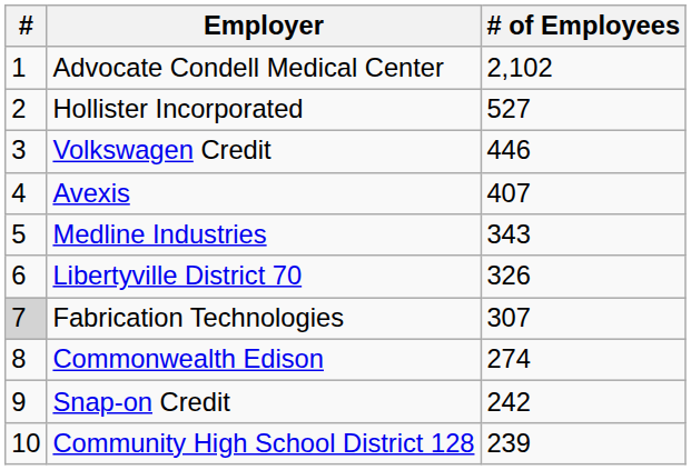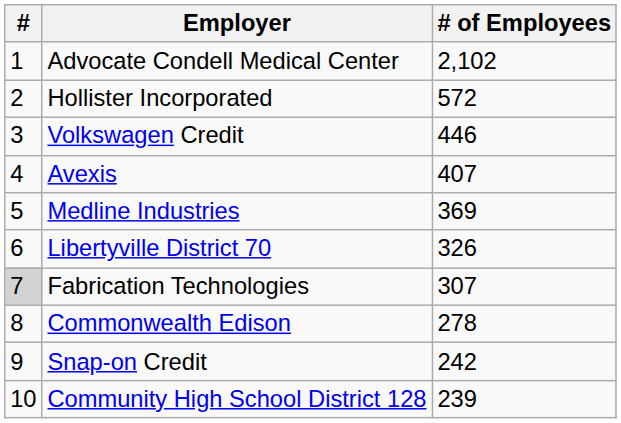 <table class="wikitable">
 <tr>
 <th>#</th>
 <th>Employer</th>
 <th># of Employees</th>
 </tr>
 <tr>
 <td>1</td>
 <td>Advocate Condell Medical Center</td>
 <td>2,102</td>
 </tr>
 <tr>
 <td>2</td>
 <td>Hollister Incorporated</td>
-<td>527</td>
+<td>572</td>
 </tr>
 <tr>
 <td>3</td>
 <td><a href='#'>Volkswagen</a> Credit</td>
 <td>446</td>
 </tr>
 <tr>
 <td>4</td>
 <td><a href='#'>Avexis</a></td>
 <td>407</td>
 </tr>
 <tr>
 <td>5</td>
 <td><a href='#'>Medline Industries</a></td>
-<td>343</td>
+<td>369</td>
 </tr>
 <tr>
 <td>6</td>
 <td><a href='#'>Libertyville District 70</a></td>
 <td>326</td>
 </tr>
 <tr>
 <td style="background: lightgrey;">7</td>
 <td>Fabrication Technologies</td>
 <td>307</td>
 </tr>
 <tr>
 <td>8</td>
 <td><a href='#'>Commonwealth Edison</a></td>
-<td>274</td>
+<td>278</td>
 </tr>
 <tr>
 <td>9</td>
 <td><a href='#'>Snap-on</a> Credit</td>
 <td>242</td>
 </tr>
 <tr>
 <td>10</td>
 <td><a href='#'>Community High School District 128</a></td>
 <td>239</td>
 </tr>
 </table>
